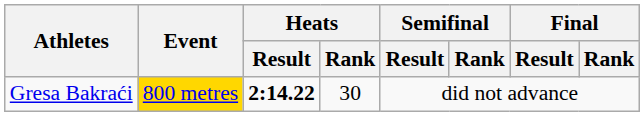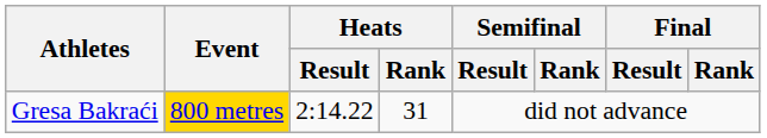 <table class="wikitable" border="1" style="font-size:90%">
 <tr>
 <th rowspan="2">Athletes</th>
 <th rowspan="2">Event</th>
 <th colspan="2">Heats</th>
 <th colspan="2">Semifinal</th>
 <th colspan="2">Final</th>
 </tr>
 <tr>
 <th>Result</th>
 <th>Rank</th>
 <th>Result</th>
 <th>Rank</th>
 <th>Result</th>
 <th>Rank</th>
 </tr>
 <tr>
 <td><a href='#'>Gresa Bakraći</a></td>
 <td style="background: gold;"><a href='#'>800 metres</a></td>
-<td align=center><strong>2:14.22</strong></td>
-<td align=center>30</td>
+<td align=center>2:14.22</td>
+<td align=center>31</td>
 <td align=center colspan=4>did not advance</td>
 </tr>
 </table>
